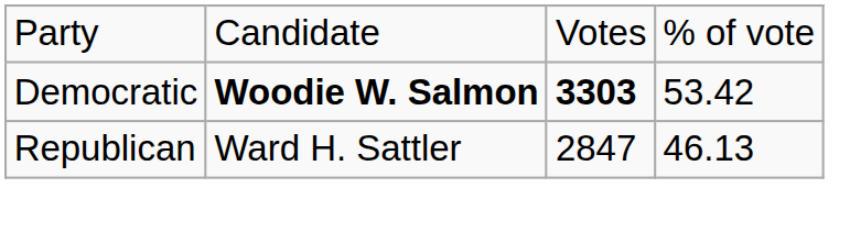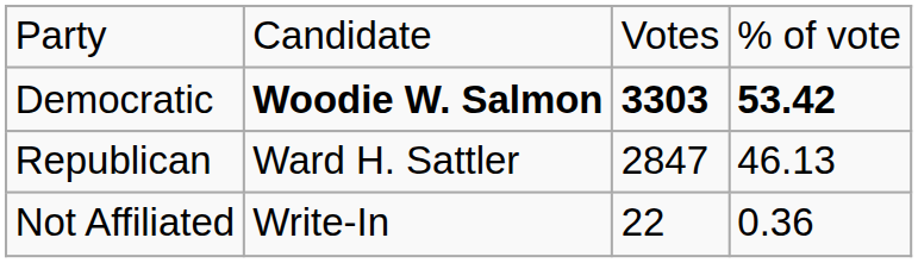 <table class="wikitable">
 <tr>
 <td>Party</td>
 <td>Candidate</td>
 <td>Votes</td>
 <td>% of vote</td>
 </tr>
 <tr>
 <td>Democratic</td>
 <td><strong>Woodie W. Salmon</strong></td>
 <td><strong>3303</strong></td>
-<td>53.42</td>
+<td><strong>53.42</strong></td>
 </tr>
 <tr>
 <td>Republican</td>
 <td>Ward H. Sattler</td>
 <td>2847</td>
 <td>46.13</td>
 </tr>
+<tr>
+<td>Not Affiliated</td>
+<td>Write-In</td>
+<td>22</td>
+<td>0.36</td>
+</tr>
 </table>
